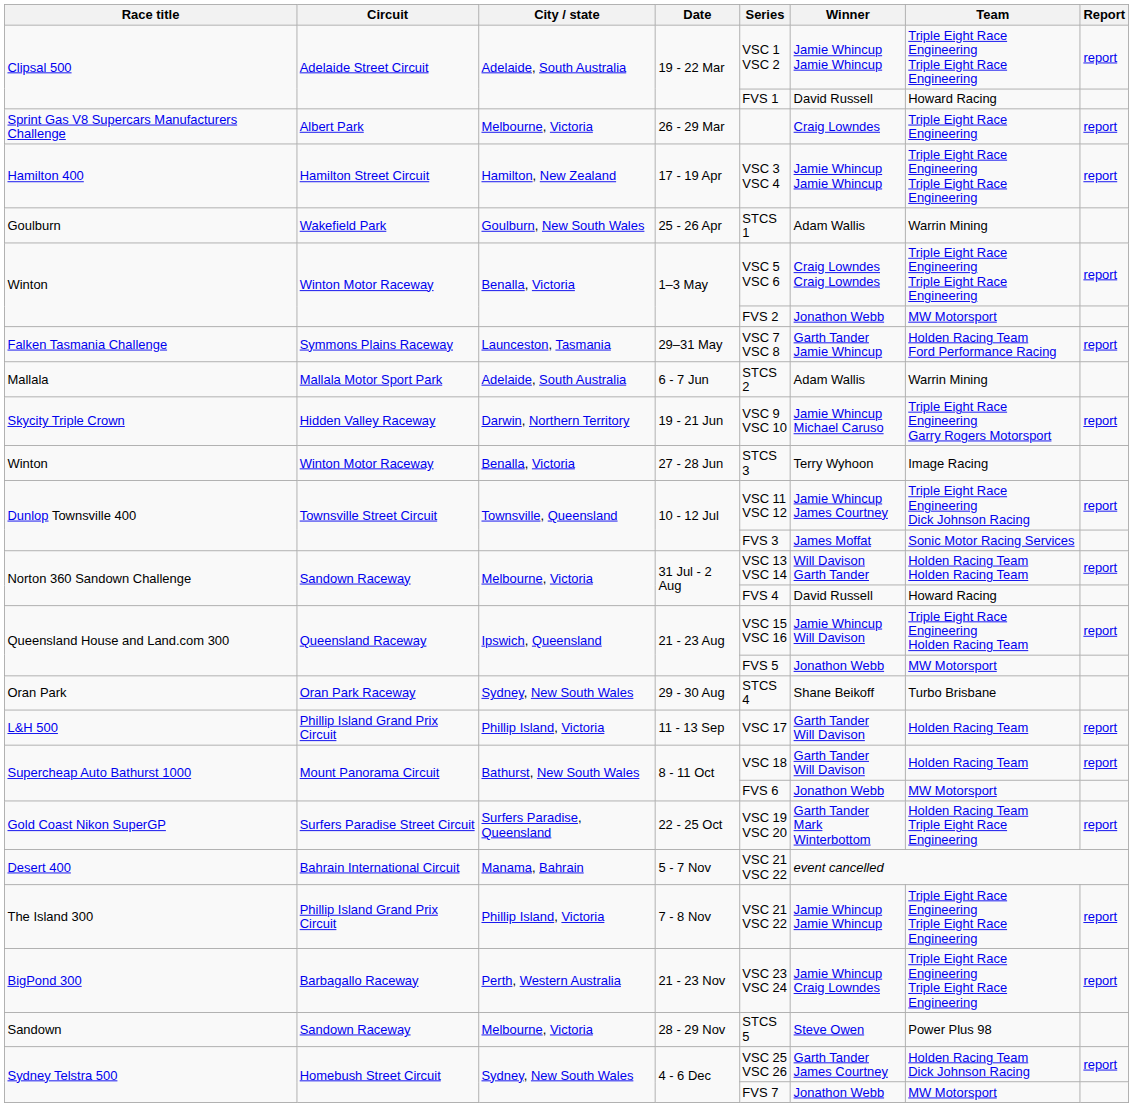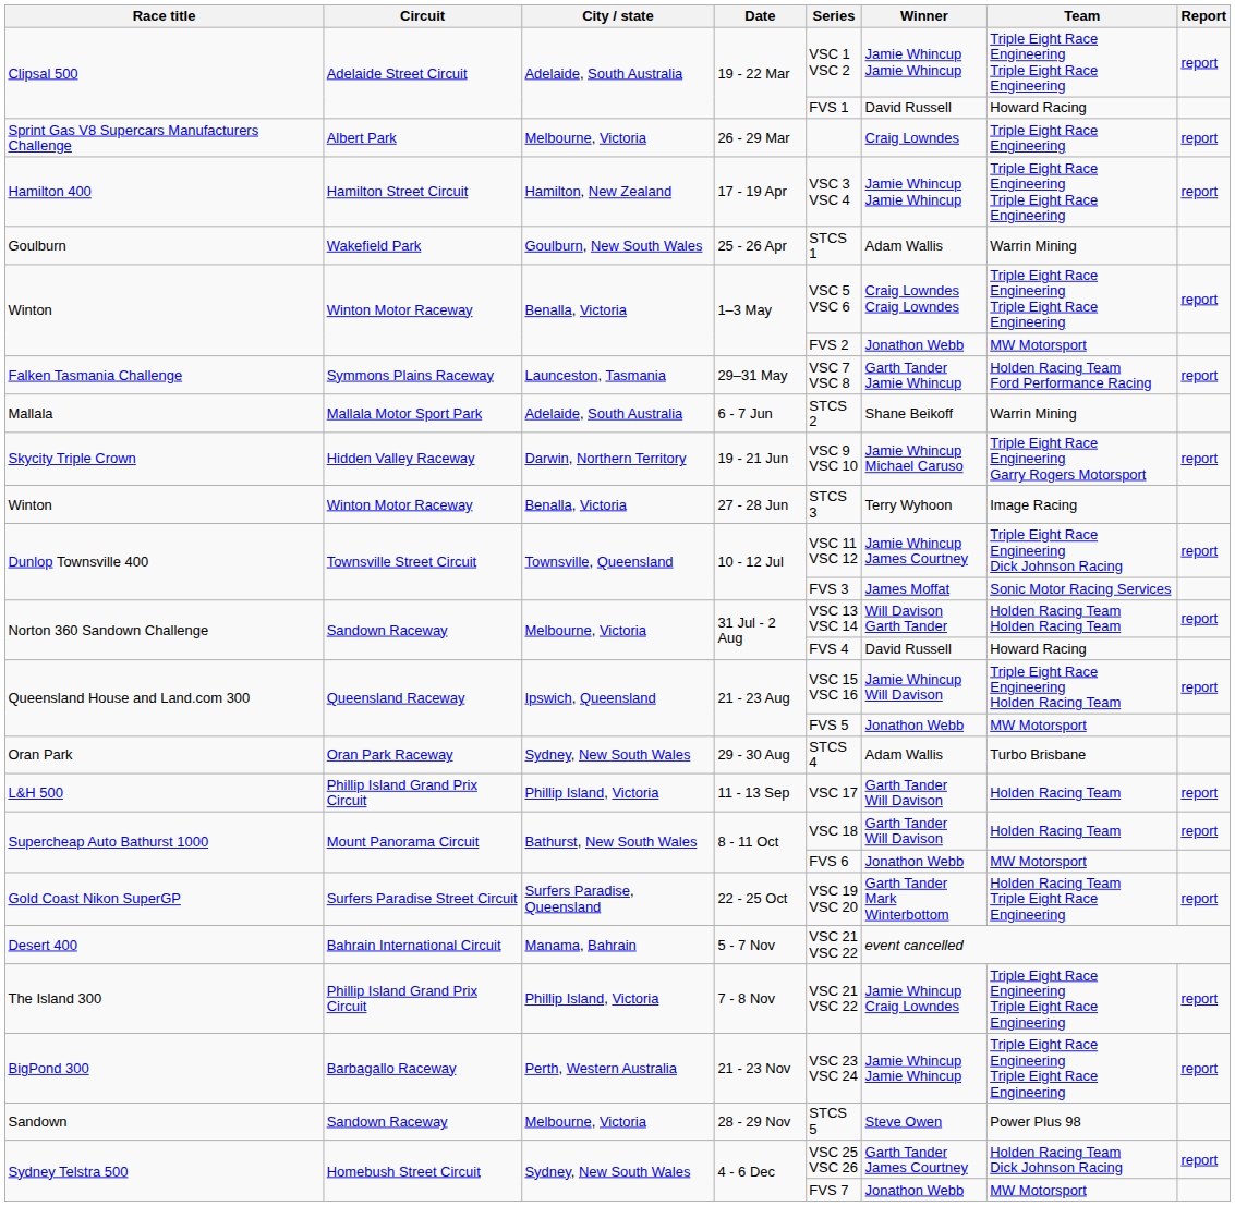 <table class="wikitable" style="font-size: 90%">
 <tr>
 <th>Race title</th>
 <th>Circuit</th>
 <th>City / state</th>
 <th>Date</th>
 <th>Series</th>
 <th>Winner</th>
 <th>Team</th>
 <th>Report</th>
 </tr>
 <tr>
 <td rowspan=2> <a href='#'>Clipsal 500</a></td>
 <td rowspan=2><a href='#'>Adelaide Street Circuit</a></td>
 <td rowspan=2><a href='#'>Adelaide</a>, <a href='#'>South Australia</a></td>
 <td rowspan=2>19 - 22 Mar</td>
 <td>VSC 1<br>VSC 2</td>
 <td><a href='#'>Jamie Whincup</a><br><a href='#'>Jamie Whincup</a></td>
 <td><a href='#'>Triple Eight Race Engineering</a><br><a href='#'>Triple Eight Race Engineering</a></td>
 <td><a href='#'>report</a></td>
 </tr>
 <tr>
 <td>FVS 1</td>
 <td>David Russell</td>
 <td>Howard Racing</td>
 <td></td>
 </tr>
 <tr>
 <td> <a href='#'>Sprint Gas V8 Supercars Manufacturers Challenge</a></td>
 <td><a href='#'>Albert Park</a></td>
 <td><a href='#'>Melbourne</a>, <a href='#'>Victoria</a></td>
 <td>26 - 29 Mar</td>
 <td></td>
 <td><a href='#'>Craig Lowndes</a></td>
 <td><a href='#'>Triple Eight Race Engineering</a></td>
 <td><a href='#'>report</a></td>
 </tr>
 <tr>
 <td> <a href='#'>Hamilton 400</a></td>
 <td><a href='#'>Hamilton Street Circuit</a></td>
 <td><a href='#'>Hamilton</a>, <a href='#'>New Zealand</a></td>
 <td>17 - 19 Apr</td>
 <td>VSC 3<br>VSC 4</td>
 <td><a href='#'>Jamie Whincup</a><br><a href='#'>Jamie Whincup</a></td>
 <td><a href='#'>Triple Eight Race Engineering</a><br><a href='#'>Triple Eight Race Engineering</a></td>
 <td><a href='#'>report</a></td>
 </tr>
 <tr>
 <td> Goulburn</td>
 <td><a href='#'>Wakefield Park</a></td>
 <td><a href='#'>Goulburn</a>, <a href='#'>New South Wales</a></td>
 <td>25 - 26 Apr</td>
 <td>STCS 1</td>
 <td>Adam Wallis</td>
 <td>Warrin Mining</td>
 <td></td>
 </tr>
 <tr>
 <td rowspan=2> Winton</td>
 <td rowspan=2><a href='#'>Winton Motor Raceway</a></td>
 <td rowspan=2><a href='#'>Benalla</a>, <a href='#'>Victoria</a></td>
 <td rowspan=2>1–3 May</td>
 <td>VSC 5<br>VSC 6</td>
 <td><a href='#'>Craig Lowndes</a><br><a href='#'>Craig Lowndes</a></td>
 <td><a href='#'>Triple Eight Race Engineering</a><br><a href='#'>Triple Eight Race Engineering</a></td>
 <td><a href='#'>report</a></td>
 </tr>
 <tr>
 <td>FVS 2</td>
 <td><a href='#'>Jonathon Webb</a></td>
 <td><a href='#'>MW Motorsport</a></td>
 <td></td>
 </tr>
 <tr>
 <td> <a href='#'>Falken Tasmania Challenge</a></td>
 <td><a href='#'>Symmons Plains Raceway</a></td>
 <td><a href='#'>Launceston</a>, <a href='#'>Tasmania</a></td>
 <td>29–31 May</td>
 <td>VSC 7<br>VSC 8</td>
 <td><a href='#'>Garth Tander</a><br><a href='#'>Jamie Whincup</a></td>
 <td><a href='#'>Holden Racing Team</a><br><a href='#'>Ford Performance Racing</a></td>
 <td><a href='#'>report</a></td>
 </tr>
 <tr>
 <td> Mallala</td>
 <td><a href='#'>Mallala Motor Sport Park</a></td>
 <td><a href='#'>Adelaide</a>, <a href='#'>South Australia</a></td>
 <td>6 - 7 Jun</td>
 <td>STCS 2</td>
-<td>Adam Wallis</td>
+<td>Shane Beikoff</td>
 <td>Warrin Mining</td>
 <td></td>
 </tr>
 <tr>
 <td> <a href='#'>Skycity Triple Crown</a></td>
 <td><a href='#'>Hidden Valley Raceway</a></td>
 <td><a href='#'>Darwin</a>, <a href='#'>Northern Territory</a></td>
 <td>19 - 21 Jun</td>
 <td>VSC 9<br>VSC 10</td>
 <td><a href='#'>Jamie Whincup</a><br><a href='#'>Michael Caruso</a></td>
 <td><a href='#'>Triple Eight Race Engineering</a><br><a href='#'>Garry Rogers Motorsport</a></td>
 <td><a href='#'>report</a></td>
 </tr>
 <tr>
 <td> Winton</td>
 <td><a href='#'>Winton Motor Raceway</a></td>
 <td><a href='#'>Benalla</a>, <a href='#'>Victoria</a></td>
 <td>27 - 28 Jun</td>
 <td>STCS 3</td>
 <td>Terry Wyhoon</td>
 <td>Image Racing</td>
 <td></td>
 </tr>
 <tr>
 <td rowspan=2> <a href='#'>Dunlop</a> Townsville 400</td>
 <td rowspan=2><a href='#'>Townsville Street Circuit</a></td>
 <td rowspan=2><a href='#'>Townsville</a>, <a href='#'>Queensland</a></td>
 <td rowspan=2>10 - 12 Jul</td>
 <td>VSC 11<br>VSC 12</td>
 <td><a href='#'>Jamie Whincup</a><br> <a href='#'>James Courtney</a></td>
 <td><a href='#'>Triple Eight Race Engineering</a><br> <a href='#'>Dick Johnson Racing</a></td>
 <td><a href='#'>report</a></td>
 </tr>
 <tr>
 <td>FVS 3</td>
 <td><a href='#'>James Moffat</a></td>
 <td><a href='#'>Sonic Motor Racing Services</a></td>
 <td></td>
 </tr>
 <tr>
 <td rowspan=2> Norton 360 Sandown Challenge</td>
 <td rowspan=2><a href='#'>Sandown Raceway</a></td>
 <td rowspan=2><a href='#'>Melbourne</a>, <a href='#'>Victoria</a></td>
 <td rowspan=2>31 Jul - 2 Aug</td>
 <td>VSC 13<br>VSC 14</td>
 <td><a href='#'>Will Davison</a><br><a href='#'>Garth Tander</a></td>
 <td><a href='#'>Holden Racing Team</a><br><a href='#'>Holden Racing Team</a></td>
 <td><a href='#'>report</a></td>
 </tr>
 <tr>
 <td>FVS 4</td>
 <td>David Russell</td>
 <td>Howard Racing</td>
 <td></td>
 </tr>
 <tr>
 <td rowspan=2> Queensland House and Land.com 300</td>
 <td rowspan=2><a href='#'>Queensland Raceway</a></td>
 <td rowspan=2><a href='#'>Ipswich</a>, <a href='#'>Queensland</a></td>
 <td rowspan=2>21 - 23 Aug</td>
 <td>VSC 15<br>VSC 16</td>
 <td><a href='#'>Jamie Whincup</a><br><a href='#'>Will Davison</a></td>
 <td><a href='#'>Triple Eight Race Engineering</a><br><a href='#'>Holden Racing Team</a></td>
 <td><a href='#'>report</a></td>
 </tr>
 <tr>
 <td>FVS 5</td>
 <td><a href='#'>Jonathon Webb</a></td>
 <td><a href='#'>MW Motorsport</a></td>
 <td></td>
 </tr>
 <tr>
 <td> Oran Park</td>
 <td><a href='#'>Oran Park Raceway</a></td>
 <td><a href='#'>Sydney</a>, <a href='#'>New South Wales</a></td>
 <td>29 - 30 Aug</td>
 <td>STCS 4</td>
-<td>Shane Beikoff</td>
+<td>Adam Wallis</td>
 <td>Turbo Brisbane</td>
 <td></td>
 </tr>
 <tr>
 <td> <a href='#'>L&H 500</a></td>
 <td><a href='#'>Phillip Island Grand Prix Circuit</a></td>
 <td><a href='#'>Phillip Island</a>, <a href='#'>Victoria</a></td>
 <td>11 - 13 Sep</td>
 <td>VSC 17</td>
 <td><a href='#'>Garth Tander</a><br><a href='#'>Will Davison</a></td>
 <td><a href='#'>Holden Racing Team</a></td>
 <td><a href='#'>report</a></td>
 </tr>
 <tr>
 <td rowspan=2> <a href='#'>Supercheap Auto Bathurst 1000</a></td>
 <td rowspan=2><a href='#'>Mount Panorama Circuit</a></td>
 <td rowspan=2><a href='#'>Bathurst</a>, <a href='#'>New South Wales</a></td>
 <td rowspan=2>8 - 11 Oct</td>
 <td>VSC 18</td>
 <td><a href='#'>Garth Tander</a><br><a href='#'>Will Davison</a></td>
 <td><a href='#'>Holden Racing Team</a></td>
 <td><a href='#'>report</a></td>
 </tr>
 <tr>
 <td>FVS 6</td>
 <td><a href='#'>Jonathon Webb</a></td>
 <td><a href='#'>MW Motorsport</a></td>
 <td></td>
 </tr>
 <tr>
 <td> <a href='#'>Gold Coast Nikon SuperGP</a></td>
 <td><a href='#'>Surfers Paradise Street Circuit</a></td>
 <td><a href='#'>Surfers Paradise</a>, <a href='#'>Queensland</a></td>
 <td>22 - 25 Oct</td>
 <td>VSC 19<br>VSC 20</td>
 <td><a href='#'>Garth Tander</a><br><a href='#'>Mark Winterbottom</a></td>
 <td><a href='#'>Holden Racing Team</a><br><a href='#'>Triple Eight Race Engineering</a></td>
 <td><a href='#'>report</a></td>
 </tr>
 <tr>
 <td> <a href='#'>Desert 400</a></td>
 <td><a href='#'>Bahrain International Circuit</a></td>
 <td><a href='#'>Manama</a>, <a href='#'>Bahrain</a></td>
 <td>5 - 7 Nov</td>
 <td>VSC 21<br>VSC 22</td>
 <td colspan=3><em>event cancelled</em></td>
 </tr>
 <tr>
 <td> The Island 300</td>
 <td><a href='#'>Phillip Island Grand Prix Circuit</a></td>
 <td><a href='#'>Phillip Island</a>, <a href='#'>Victoria</a></td>
 <td>7 - 8 Nov</td>
 <td>VSC 21<br>VSC 22</td>
-<td><a href='#'>Jamie Whincup</a><br><a href='#'>Jamie Whincup</a></td>
+<td><a href='#'>Jamie Whincup</a><br><a href='#'>Craig Lowndes</a></td>
 <td><a href='#'>Triple Eight Race Engineering</a><br><a href='#'>Triple Eight Race Engineering</a></td>
 <td><a href='#'>report</a></td>
 </tr>
 <tr>
 <td> <a href='#'>BigPond 300</a></td>
 <td><a href='#'>Barbagallo Raceway</a></td>
 <td><a href='#'>Perth</a>, <a href='#'>Western Australia</a></td>
 <td>21 - 23 Nov</td>
 <td>VSC 23<br>VSC 24</td>
-<td><a href='#'>Jamie Whincup</a><br><a href='#'>Craig Lowndes</a></td>
+<td><a href='#'>Jamie Whincup</a><br><a href='#'>Jamie Whincup</a></td>
 <td><a href='#'>Triple Eight Race Engineering</a><br><a href='#'>Triple Eight Race Engineering</a></td>
 <td><a href='#'>report</a></td>
 </tr>
 <tr>
 <td> Sandown</td>
 <td><a href='#'>Sandown Raceway</a></td>
 <td><a href='#'>Melbourne</a>, <a href='#'>Victoria</a></td>
 <td>28 - 29 Nov</td>
 <td>STCS 5</td>
 <td><a href='#'>Steve Owen</a></td>
 <td>Power Plus 98</td>
 <td></td>
 </tr>
 <tr>
 <td rowspan=2> <a href='#'>Sydney Telstra 500</a></td>
 <td rowspan=2><a href='#'>Homebush Street Circuit</a></td>
 <td rowspan=2><a href='#'>Sydney</a>, <a href='#'>New South Wales</a></td>
 <td rowspan=2>4 - 6 Dec</td>
 <td>VSC 25<br>VSC 26</td>
 <td><a href='#'>Garth Tander</a><br><a href='#'>James Courtney</a></td>
 <td><a href='#'>Holden Racing Team</a><br><a href='#'>Dick Johnson Racing</a></td>
 <td><a href='#'>report</a></td>
 </tr>
 <tr>
 <td>FVS 7</td>
 <td><a href='#'>Jonathon Webb</a></td>
 <td><a href='#'>MW Motorsport</a></td>
 <td></td>
 </tr>
 </table>
